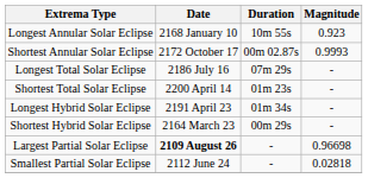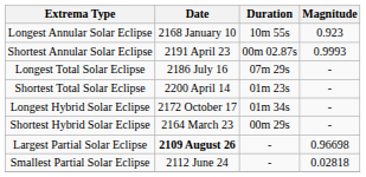 <table class="wikitable sortable" style="text-align: center">
 <tr>
 <th>Extrema Type</th>
 <th>Date</th>
 <th>Duration</th>
 <th data-sort-type="number">Magnitude</th>
 </tr>
 <tr>
 <td>Longest Annular Solar Eclipse</td>
 <td>2168 January 10</td>
 <td>10m 55s</td>
 <td>0.923</td>
 </tr>
 <tr>
 <td>Shortest Annular Solar Eclipse</td>
-<td>2172 October 17</td>
+<td>2191 April 23</td>
 <td>00m 02.87s</td>
 <td>0.9993</td>
 </tr>
 <tr>
 <td>Longest Total Solar Eclipse</td>
 <td>2186 July 16</td>
 <td>07m 29s</td>
 <td>-</td>
 </tr>
 <tr>
 <td>Shortest Total Solar Eclipse</td>
 <td>2200 April 14</td>
 <td>01m 23s</td>
 <td>-</td>
 </tr>
 <tr>
 <td>Longest Hybrid Solar Eclipse</td>
-<td>2191 April 23</td>
+<td>2172 October 17</td>
 <td>01m 34s</td>
 <td>-</td>
 </tr>
 <tr>
 <td>Shortest Hybrid Solar Eclipse</td>
 <td>2164 March 23</td>
 <td>00m 29s</td>
 <td>-</td>
 </tr>
 <tr>
 <td>Largest Partial Solar Eclipse</td>
 <td><strong>2109 August 26</strong></td>
 <td>-</td>
 <td>0.96698</td>
 </tr>
 <tr>
 <td>Smallest Partial Solar Eclipse</td>
 <td>2112 June 24</td>
 <td>-</td>
 <td>0.02818</td>
 </tr>
 <tr>
 </tr>
 </table>
